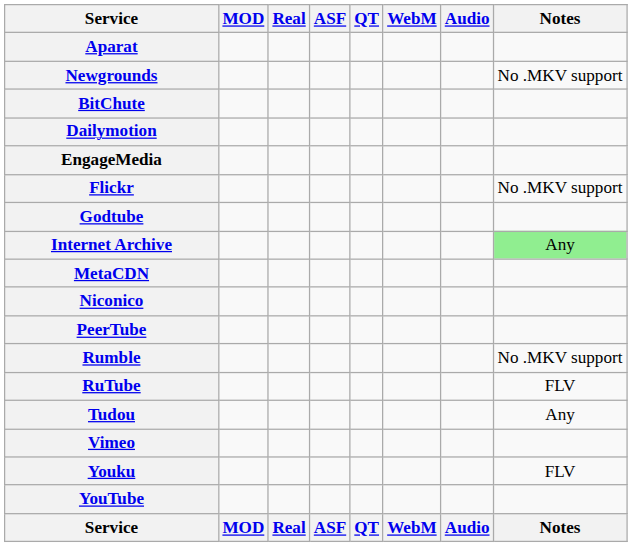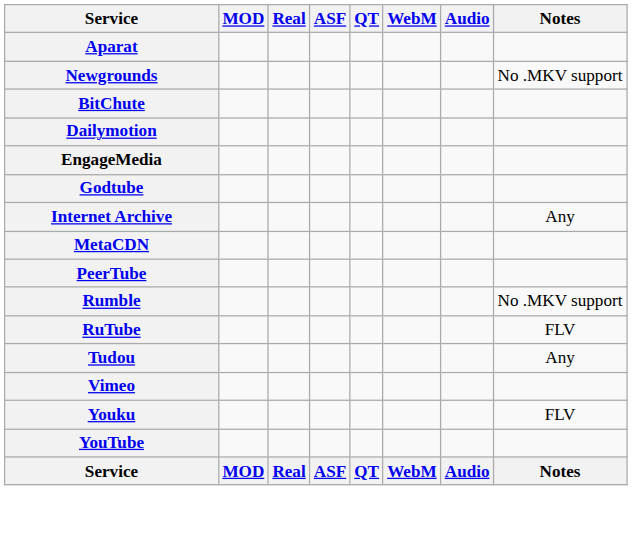 <table class="wikitable sortable" style="font-size: 85%; text-align: center; width: auto;">
 <tr>
 <th style="width:12em">Service</th>
 <th><a href='#'>MOD</a></th>
 <th><a href='#'>Real</a></th>
 <th><a href='#'>ASF</a></th>
 <th><a href='#'>QT</a></th>
 <th><a href='#'>WebM</a></th>
 <th><a href='#'>Audio</a></th>
 <th>Notes</th>
 </tr>
 <tr>
 <th><a href='#'>Aparat</a></th>
 <td></td>
 <td></td>
 <td></td>
 <td></td>
 <td></td>
 <td></td>
 <td></td>
 </tr>
 <tr>
 <th><a href='#'>Newgrounds</a></th>
 <td></td>
 <td></td>
 <td></td>
 <td></td>
 <td></td>
 <td></td>
 <td>No .MKV support</td>
 </tr>
 <tr>
 <th><a href='#'>BitChute</a></th>
 <td></td>
 <td></td>
 <td></td>
 <td></td>
 <td></td>
 <td></td>
 <td></td>
 </tr>
 <tr>
 <th><a href='#'>Dailymotion</a></th>
 <td></td>
 <td></td>
 <td></td>
 <td></td>
 <td></td>
 <td></td>
 <td></td>
 </tr>
 <tr>
 <th>EngageMedia</th>
 <td></td>
 <td></td>
 <td></td>
 <td></td>
 <td></td>
 <td></td>
 <td></td>
 </tr>
 <tr>
-<th><a href='#'>Flickr</a></th>
-<td></td>
-<td></td>
-<td></td>
-<td></td>
-<td></td>
-<td></td>
-<td>No .MKV support</td>
-</tr>
-<tr>
 <th><a href='#'>Godtube</a></th>
 <td></td>
 <td></td>
 <td></td>
 <td></td>
 <td></td>
 <td></td>
 <td></td>
 </tr>
 <tr>
 <th><a href='#'>Internet Archive</a></th>
 <td></td>
 <td></td>
 <td></td>
 <td></td>
 <td></td>
 <td></td>
-<td style="background: lightgreen;">Any</td>
+<td>Any</td>
 </tr>
 <tr>
 <th><a href='#'>MetaCDN</a></th>
-<td></td>
-<td></td>
-<td></td>
-<td></td>
-<td></td>
-<td></td>
-<td></td>
-</tr>
-<tr>
-<th><a href='#'>Niconico</a></th>
 <td></td>
 <td></td>
 <td></td>
 <td></td>
 <td></td>
 <td></td>
 <td></td>
 </tr>
 <tr>
 <th><a href='#'>PeerTube</a></th>
 <td></td>
 <td></td>
 <td></td>
 <td></td>
 <td></td>
 <td></td>
 <td></td>
 </tr>
 <tr>
 <th><a href='#'>Rumble</a></th>
 <td></td>
 <td></td>
 <td></td>
 <td></td>
 <td></td>
 <td></td>
 <td>No .MKV support</td>
 </tr>
 <tr>
 <th><a href='#'>RuTube</a></th>
 <td></td>
 <td></td>
 <td></td>
 <td></td>
 <td></td>
 <td></td>
 <td>FLV</td>
 </tr>
 <tr>
 <th><a href='#'>Tudou</a></th>
 <td></td>
 <td></td>
 <td></td>
 <td></td>
 <td></td>
 <td></td>
 <td>Any</td>
 </tr>
 <tr>
 <th><a href='#'>Vimeo</a></th>
 <td></td>
 <td></td>
 <td></td>
 <td></td>
 <td></td>
 <td></td>
 <td></td>
 </tr>
 <tr>
 <th><a href='#'>Youku</a></th>
 <td></td>
 <td></td>
 <td></td>
 <td></td>
 <td></td>
 <td></td>
 <td>FLV</td>
 </tr>
 <tr>
 <th><a href='#'>YouTube</a></th>
 <td></td>
 <td></td>
 <td></td>
 <td></td>
 <td></td>
 <td></td>
 <td></td>
 </tr>
 <tr class="sortbottom">
 <th style="width:12em">Service</th>
 <th><a href='#'>MOD</a></th>
 <th><a href='#'>Real</a></th>
 <th><a href='#'>ASF</a></th>
 <th><a href='#'>QT</a></th>
 <th><a href='#'>WebM</a></th>
 <th><a href='#'>Audio</a></th>
 <th>Notes</th>
 </tr>
 </table>
